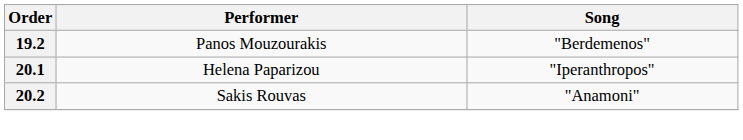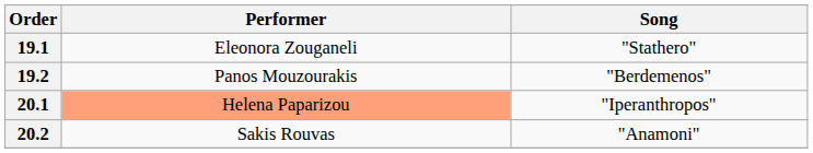 <table class="wikitable" style="text-align:center; width:45%;">
 <tr>
 </tr>
 <tr>
 <th style="width:01%;">Order</th>
 <th style="width:60%;">Performer</th>
 <th style="width:39%;">Song</th>
 </tr>
 <tr>
+<th scope="row">19.1</th>
+<td>Eleonora Zouganeli</td>
+<td>"Stathero"</td>
+</tr>
+<tr>
 <th scope="row">19.2</th>
 <td>Panos Mouzourakis</td>
 <td>"Berdemenos"</td>
 </tr>
 <tr>
 <th scope="row">20.1</th>
-<td>Helena Paparizou</td>
+<td style="background: lightsalmon;">Helena Paparizou</td>
 <td>"Iperanthropos"</td>
 </tr>
 <tr>
 <th scope="row">20.2</th>
 <td>Sakis Rouvas</td>
 <td>"Anamoni"</td>
 </tr>
 <tr>
 </tr>
 </table>
